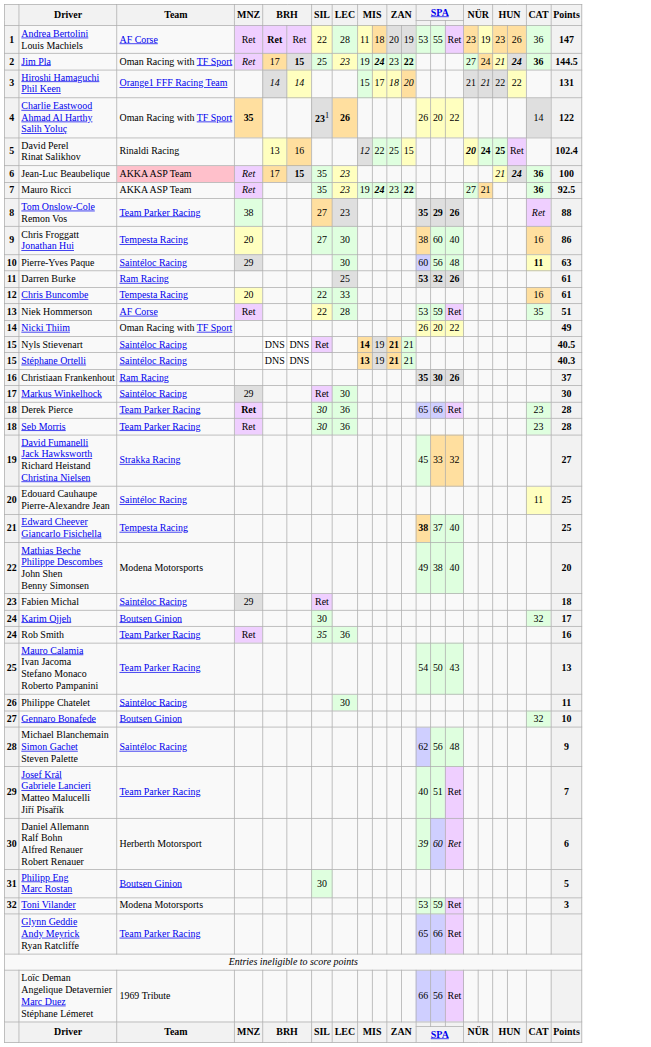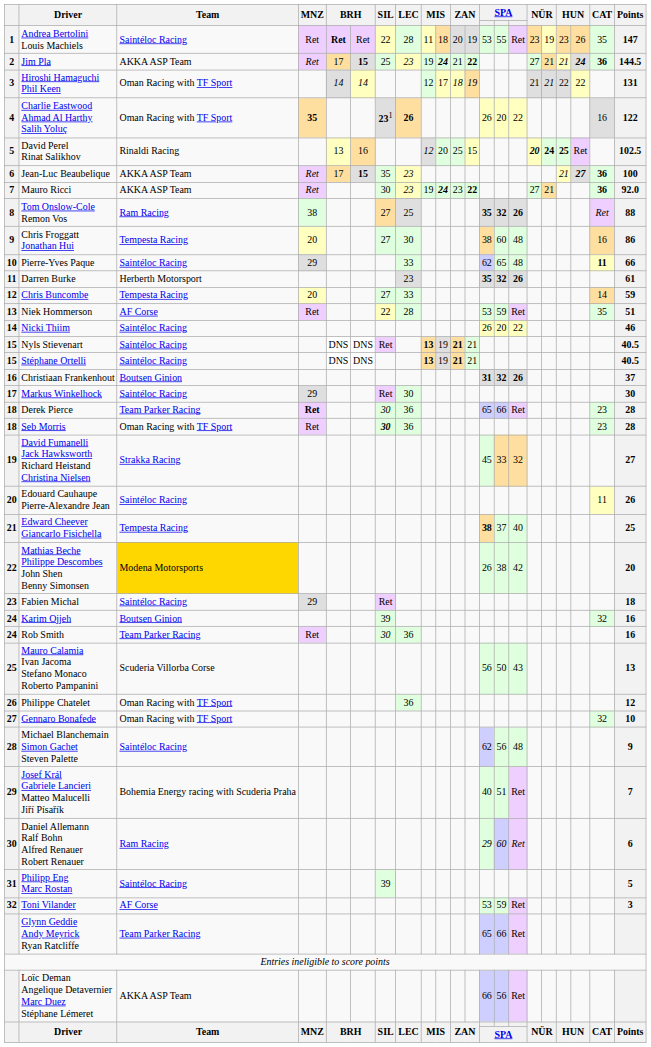 <table class="wikitable" style="font-size: 85%; text-align:center;">
 <tr>
 <th rowspan=2></th>
 <th rowspan=2>Driver</th>
 <th rowspan=2>Team</th>
 <th rowspan=2>MNZ<br></th>
 <th rowspan=2 colspan=2>BRH<br></th>
 <th rowspan=2>SIL<br></th>
 <th rowspan=2>LEC<br></th>
 <th rowspan=2 colspan=2>MIS<br></th>
 <th rowspan=2 colspan=2>ZAN<br></th>
 <th colspan=3><a href='#'>SPA</a><br></th>
 <th rowspan=2 colspan=2>NÜR<br></th>
 <th rowspan=2 colspan=2>HUN<br></th>
 <th rowspan=2>CAT<br></th>
 <th rowspan=2>Points</th>
 </tr>
 <tr>
 <th></th>
 <th></th>
 <th></th>
 </tr>
 <tr>
 <th>1</th>
 <td align=left> <a href='#'>Andrea Bertolini</a><br> Louis Machiels</td>
-<td align=left> <a href='#'>AF Corse</a></td>
+<td align=left> <a href='#'>Saintéloc Racing</a></td>
 <td style="background:#EFCFFF;">Ret</td>
 <td style="background:#EFCFFF;"><strong>Ret</strong></td>
 <td style="background:#EFCFFF;">Ret</td>
 <td style="background:#FFFFBF;">22</td>
 <td style="background:#DFFFDF;">28</td>
 <td style="background:#FFFFBF;">11</td>
 <td style="background:#FFDF9F;">18</td>
 <td style="background:#DFDFDF;">20</td>
 <td style="background:#DFDFDF;">19</td>
 <td style="background:#DFFFDF;">53</td>
 <td style="background:#DFFFDF;">55</td>
 <td style="background:#EFCFFF;">Ret</td>
 <td style="background:#FFDF9F;">23</td>
 <td style="background:#FFFFBF;">19</td>
 <td style="background:#FFDF9F;">23</td>
 <td style="background:#FFDF9F;">26</td>
-<td style="background:#DFFFDF;">36</td>
+<td style="background:#DFFFDF;">35</td>
 <th>147</th>
 </tr>
 <tr>
 <th>2</th>
 <td align=left> <a href='#'>Jim Pla</a></td>
-<td align=left> Oman Racing with <a href='#'>TF Sport</a></td>
+<td align=left> AKKA ASP Team</td>
 <td style="background:#EFCFFF;"><em>Ret</em></td>
 <td style="background:#FFDF9F;">17</td>
 <td style="background:#DFDFDF;"><strong>15</strong></td>
 <td style="background:#DFFFDF;">25</td>
 <td style="background:#FFFFBF;"><em>23</em></td>
 <td style="background:#DFFFDF;">19</td>
 <td style="background:#DFFFDF;"><strong><em>24</em></strong></td>
-<td style="background:#DFFFDF;">23</td>
+<td style="background:#DFFFDF;">21</td>
 <td style="background:#DFFFDF;"><strong>22</strong></td>
 <td></td>
 <td></td>
 <td></td>
 <td style="background:#DFFFDF;">27</td>
-<td style="background:#FFDF9F;">24</td>
+<td style="background:#FFDF9F;">21</td>
 <td style="background:#FFFFBF;"><em>21</em></td>
 <td style="background:#DFDFDF;"><strong><em>24</em></strong></td>
 <td style="background:#DFFFDF;"><strong>36</strong></td>
 <th>144.5</th>
 </tr>
 <tr>
 <th>3</th>
 <td align=left> <a href='#'>Hiroshi Hamaguchi</a><br> <a href='#'>Phil Keen</a></td>
-<td align=left> <a href='#'>Orange1 FFF Racing Team</a></td>
+<td align=left> Oman Racing with <a href='#'>TF Sport</a></td>
 <td></td>
 <td style="background:#DFDFDF;"><em>14</em></td>
 <td style="background:#FFFFBF;"><em>14</em></td>
 <td></td>
 <td></td>
-<td style="background:#DFFFDF;">15</td>
+<td style="background:#DFFFDF;">12</td>
 <td style="background:#FFFFBF;">17</td>
 <td style="background:#FFFFBF;"><em>18</em></td>
-<td style="background:#FFDF9F;"><em>20</em></td>
+<td style="background:#FFDF9F;"><em>19</em></td>
 <td></td>
 <td></td>
 <td></td>
 <td style="background:#DFDFDF;">21</td>
 <td style="background:#DFDFDF;"><em>21</em></td>
 <td style="background:#DFDFDF;">22</td>
 <td style="background:#FFFFBF;">22</td>
 <td></td>
 <th>131</th>
 </tr>
 <tr>
 <th>4</th>
 <td align=left> <a href='#'>Charlie Eastwood</a><br> <a href='#'>Ahmad Al Harthy</a><br> <a href='#'>Salih Yoluç</a></td>
 <td align=left> Oman Racing with <a href='#'>TF Sport</a></td>
 <td style="background:#FFDF9F;"><strong>35</strong></td>
 <td></td>
 <td></td>
 <td style="background:#DFDFDF;"><strong>23</strong><sup>1</sup></td>
 <td style="background:#FFDF9F;"><strong>26</strong></td>
 <td></td>
 <td></td>
 <td></td>
 <td></td>
 <td style="background:#FFFFBF;">26</td>
 <td style="background:#FFFFBF;">20</td>
 <td style="background:#FFFFBF;">22</td>
 <td></td>
 <td></td>
 <td></td>
 <td></td>
-<td style="background:#DFDFDF;">14</td>
+<td style="background:#DFDFDF;">16</td>
 <th>122</th>
 </tr>
 <tr>
 <th>5</th>
 <td align=left> David Perel<br> Rinat Salikhov</td>
 <td align=left> Rinaldi Racing</td>
 <td></td>
 <td style="background:#FFFFBF;">13</td>
 <td style="background:#FFDF9F;">16</td>
 <td></td>
 <td></td>
 <td style="background:#DFDFDF;"><em>12</em></td>
-<td style="background:#DFFFDF;">22</td>
+<td style="background:#DFFFDF;">20</td>
 <td style="background:#DFFFDF;">25</td>
 <td style="background:#FFFFBF;">15</td>
 <td></td>
 <td></td>
 <td></td>
 <td style="background:#FFFFBF;"><strong><em>20</em></strong></td>
 <td style="background:#DFFFDF;"><strong>24</strong></td>
 <td style="background:#DFFFDF;"><strong>25</strong></td>
 <td style="background:#EFCFFF;">Ret</td>
 <td></td>
-<th>102.4</th>
+<th>102.5</th>
 </tr>
 <tr>
 <th>6</th>
 <td align=left> Jean-Luc Beaubelique</td>
-<td align=left style="background: pink;"> AKKA ASP Team</td>
+<td align=left> AKKA ASP Team</td>
 <td style="background:#EFCFFF;"><em>Ret</em></td>
 <td style="background:#FFDF9F;">17</td>
 <td style="background:#DFDFDF;"><strong>15</strong></td>
 <td style="background:#DFFFDF;">35</td>
 <td style="background:#FFFFBF;"><em>23</em></td>
 <td></td>
 <td></td>
 <td></td>
 <td></td>
 <td></td>
 <td></td>
 <td></td>
 <td></td>
 <td></td>
 <td style="background:#FFFFBF;"><em>21</em></td>
-<td style="background:#DFDFDF;"><strong><em>24</em></strong></td>
+<td style="background:#DFDFDF;"><strong><em>27</em></strong></td>
 <td style="background:#DFFFDF;"><strong>36</strong></td>
 <th>100</th>
 </tr>
 <tr>
 <th>7</th>
 <td align=left> Mauro Ricci</td>
 <td align=left> AKKA ASP Team</td>
 <td style="background:#EFCFFF;"><em>Ret</em></td>
 <td></td>
 <td></td>
-<td style="background:#DFFFDF;">35</td>
+<td style="background:#DFFFDF;">30</td>
 <td style="background:#FFFFBF;"><em>23</em></td>
 <td style="background:#DFFFDF;">19</td>
 <td style="background:#DFFFDF;"><strong><em>24</em></strong></td>
 <td style="background:#DFFFDF;">23</td>
 <td style="background:#DFFFDF;"><strong>22</strong></td>
 <td></td>
 <td></td>
 <td></td>
 <td style="background:#DFFFDF;">27</td>
 <td style="background:#FFDF9F;">21</td>
 <td></td>
 <td></td>
 <td style="background:#DFFFDF;"><strong>36</strong></td>
-<th>92.5</th>
+<th>92.0</th>
 </tr>
 <tr>
 <th>8</th>
 <td align=left> <a href='#'>Tom Onslow-Cole</a><br> Remon Vos</td>
-<td align=left> <a href='#'>Team Parker Racing</a></td>
+<td align=left> <a href='#'>Ram Racing</a></td>
 <td style="background:#DFFFDF;">38</td>
 <td></td>
 <td></td>
 <td style="background:#FFDF9F;">27</td>
-<td style="background:#DFDFDF;">23</td>
+<td style="background:#DFDFDF;">25</td>
 <td></td>
 <td></td>
 <td></td>
 <td></td>
 <td style="background:#DFDFDF;"><strong>35</strong></td>
-<td style="background:#DFDFDF;"><strong>29</strong></td>
+<td style="background:#DFDFDF;"><strong>32</strong></td>
 <td style="background:#DFDFDF;"><strong>26</strong></td>
 <td></td>
 <td></td>
 <td></td>
 <td></td>
 <td style="background:#EFCFFF;"><em>Ret</em></td>
 <th>88</th>
 </tr>
 <tr>
 <th>9</th>
 <td align=left> Chris Froggatt<br> <a href='#'>Jonathan Hui</a></td>
 <td align=left> <a href='#'>Tempesta Racing</a></td>
 <td style="background:#FFFFBF;">20</td>
 <td></td>
 <td></td>
 <td style="background:#DFFFDF;">27</td>
 <td style="background:#DFFFDF;">30</td>
 <td></td>
 <td></td>
 <td></td>
 <td></td>
 <td style="background:#FFDF9F;">38</td>
 <td style="background:#DFFFDF;">60</td>
-<td style="background:#DFFFDF;">40</td>
+<td style="background:#DFFFDF;">48</td>
 <td></td>
 <td></td>
 <td></td>
 <td></td>
 <td style="background:#FFDF9F;">16</td>
 <th>86</th>
 </tr>
 <tr>
 <th>10</th>
 <td align=left> Pierre-Yves Paque</td>
 <td align=left> <a href='#'>Saintéloc Racing</a></td>
 <td style="background:#DFDFDF;">29</td>
 <td></td>
 <td></td>
 <td></td>
-<td style="background:#DFFFDF;">30</td>
+<td style="background:#DFFFDF;">33</td>
 <td></td>
 <td></td>
 <td></td>
 <td></td>
-<td style="background:#CFCFFF;">60</td>
-<td style="background:#DFFFDF;">56</td>
+<td style="background:#CFCFFF;">62</td>
+<td style="background:#DFFFDF;">65</td>
 <td style="background:#DFFFDF;">48</td>
 <td></td>
 <td></td>
 <td></td>
 <td></td>
 <td style="background:#FFFFBF;"><strong>11</strong></td>
-<th>63</th>
+<th>66</th>
 </tr>
 <tr>
 <th>11</th>
 <td align=left> Darren Burke</td>
-<td align=left> <a href='#'>Ram Racing</a></td>
+<td align=left> Herberth Motorsport</td>
 <td></td>
 <td></td>
 <td></td>
 <td></td>
-<td style="background:#DFDFDF;">25</td>
+<td style="background:#DFDFDF;">23</td>
 <td></td>
 <td></td>
 <td></td>
 <td></td>
-<td style="background:#DFDFDF;"><strong>53</strong></td>
+<td style="background:#DFDFDF;"><strong>35</strong></td>
 <td style="background:#DFDFDF;"><strong>32</strong></td>
 <td style="background:#DFDFDF;"><strong>26</strong></td>
 <td></td>
 <td></td>
 <td></td>
 <td></td>
 <td></td>
 <th>61</th>
 </tr>
 <tr>
 <th>12</th>
 <td align=left> <a href='#'>Chris Buncombe</a></td>
 <td align=left> <a href='#'>Tempesta Racing</a></td>
 <td style="background:#FFFFBF;">20</td>
 <td></td>
 <td></td>
-<td style="background:#DFFFDF;">22</td>
+<td style="background:#DFFFDF;">27</td>
 <td style="background:#DFFFDF;">33</td>
 <td></td>
 <td></td>
 <td></td>
 <td></td>
 <td></td>
 <td></td>
 <td></td>
 <td></td>
 <td></td>
 <td></td>
 <td></td>
-<td style="background:#FFDF9F;">16</td>
-<th>61</th>
+<td style="background:#FFDF9F;">14</td>
+<th>59</th>
 </tr>
 <tr>
 <th>13</th>
 <td align=left> Niek Hommerson</td>
 <td align=left> <a href='#'>AF Corse</a></td>
 <td style="background:#EFCFFF;">Ret</td>
 <td></td>
 <td></td>
 <td style="background:#FFFFBF;">22</td>
 <td style="background:#DFFFDF;">28</td>
 <td></td>
 <td></td>
 <td></td>
 <td></td>
 <td style="background:#DFFFDF;">53</td>
 <td style="background:#DFFFDF;">59</td>
 <td style="background:#EFCFFF;">Ret</td>
 <td></td>
 <td></td>
 <td></td>
 <td></td>
 <td style="background:#DFFFDF;">35</td>
 <th>51</th>
 </tr>
 <tr>
 <th>14</th>
 <td align=left> <a href='#'>Nicki Thiim</a></td>
-<td align=left> Oman Racing with <a href='#'>TF Sport</a></td>
+<td align=left> <a href='#'>Saintéloc Racing</a></td>
 <td></td>
 <td></td>
 <td></td>
 <td></td>
 <td></td>
 <td></td>
 <td></td>
 <td></td>
 <td></td>
 <td style="background:#FFFFBF;">26</td>
 <td style="background:#FFFFBF;">20</td>
 <td style="background:#FFFFBF;">22</td>
 <td></td>
 <td></td>
 <td></td>
 <td></td>
 <td></td>
-<th>49</th>
+<th>46</th>
 </tr>
 <tr>
 <th>15</th>
 <td align=left> Nyls Stievenart</td>
 <td align=left> <a href='#'>Saintéloc Racing</a></td>
 <td></td>
 <td style="background:#FFFFFF;">DNS</td>
 <td style="background:#FFFFFF;">DNS</td>
 <td style="background:#EFCFFF;">Ret</td>
 <td></td>
-<td style="background:#FFDF9F;"><strong>14</strong></td>
+<td style="background:#FFDF9F;"><strong>13</strong></td>
 <td style="background:#DFDFDF;">19</td>
 <td style="background:#FFDF9F;"><strong>21</strong></td>
 <td style="background:#DFFFDF;">21</td>
 <td></td>
 <td></td>
 <td></td>
 <td></td>
 <td></td>
 <td></td>
 <td></td>
 <td></td>
 <th>40.5</th>
 </tr>
 <tr>
 <th>15</th>
 <td align=left> <a href='#'>Stéphane Ortelli</a></td>
 <td align=left> <a href='#'>Saintéloc Racing</a></td>
 <td></td>
 <td style="background:#FFFFFF;">DNS</td>
 <td style="background:#FFFFFF;">DNS</td>
 <td></td>
 <td></td>
 <td style="background:#FFDF9F;"><strong>13</strong></td>
 <td style="background:#DFDFDF;">19</td>
 <td style="background:#FFDF9F;"><strong>21</strong></td>
 <td style="background:#DFFFDF;">21</td>
 <td></td>
 <td></td>
 <td></td>
 <td></td>
 <td></td>
 <td></td>
 <td></td>
 <td></td>
-<th>40.3</th>
+<th>40.5</th>
 </tr>
 <tr>
 <th>16</th>
 <td align=left> Christiaan Frankenhout</td>
-<td align=left> <a href='#'>Ram Racing</a></td>
+<td align=left> <a href='#'>Boutsen Ginion</a></td>
 <td></td>
 <td></td>
 <td></td>
 <td></td>
 <td></td>
 <td></td>
 <td></td>
 <td></td>
 <td></td>
-<td style="background:#DFDFDF;"><strong>35</strong></td>
-<td style="background:#DFDFDF;"><strong>30</strong></td>
+<td style="background:#DFDFDF;"><strong>31</strong></td>
+<td style="background:#DFDFDF;"><strong>32</strong></td>
 <td style="background:#DFDFDF;"><strong>26</strong></td>
 <td></td>
 <td></td>
 <td></td>
 <td></td>
 <td></td>
 <th>37</th>
 </tr>
 <tr>
 <th>17</th>
 <td align=left> <a href='#'>Markus Winkelhock</a></td>
 <td align=left> <a href='#'>Saintéloc Racing</a></td>
 <td style="background:#DFDFDF;">29</td>
 <td></td>
 <td></td>
 <td style="background:#EFCFFF;">Ret</td>
 <td style="background:#DFFFDF;">30</td>
 <td></td>
 <td></td>
 <td></td>
 <td></td>
 <td></td>
 <td></td>
 <td></td>
 <td></td>
 <td></td>
 <td></td>
 <td></td>
 <td></td>
 <th>30</th>
 </tr>
 <tr>
 <th>18</th>
 <td align=left> Derek Pierce</td>
 <td align=left> <a href='#'>Team Parker Racing</a></td>
 <td style="background:#EFCFFF;"><strong>Ret</strong></td>
 <td></td>
 <td></td>
 <td style="background:#DFFFDF;"><em>30</em></td>
 <td style="background:#DFFFDF;">36</td>
 <td></td>
 <td></td>
 <td></td>
 <td></td>
 <td style="background:#CFCFFF;">65</td>
 <td style="background:#CFCFFF;">66</td>
 <td style="background:#EFCFFF;">Ret</td>
 <td></td>
 <td></td>
 <td></td>
 <td></td>
 <td style="background:#DFFFDF;">23</td>
 <th>28</th>
 </tr>
 <tr>
 <th>18</th>
 <td align=left> <a href='#'>Seb Morris</a></td>
-<td align=left> <a href='#'>Team Parker Racing</a></td>
+<td align=left> Oman Racing with <a href='#'>TF Sport</a></td>
 <td style="background:#EFCFFF;">Ret</td>
 <td></td>
 <td></td>
-<td style="background:#DFFFDF;"><em>30</em></td>
+<td style="background:#DFFFDF;"><strong><em>30</em></strong></td>
 <td style="background:#DFFFDF;">36</td>
 <td></td>
 <td></td>
 <td></td>
 <td></td>
 <td></td>
 <td></td>
 <td></td>
 <td></td>
 <td></td>
 <td></td>
 <td></td>
 <td style="background:#DFFFDF;">23</td>
 <th>28</th>
 </tr>
 <tr>
 <th>19</th>
 <td align=left> <a href='#'>David Fumanelli</a><br> <a href='#'>Jack Hawksworth</a><br> Richard Heistand<br> <a href='#'>Christina Nielsen</a></td>
 <td align=left> <a href='#'>Strakka Racing</a></td>
 <td></td>
 <td></td>
 <td></td>
 <td></td>
 <td></td>
 <td></td>
 <td></td>
 <td></td>
 <td></td>
 <td style="background:#DFFFDF;">45</td>
 <td style="background:#FFDF9F;">33</td>
 <td style="background:#FFDF9F;">32</td>
 <td></td>
 <td></td>
 <td></td>
 <td></td>
 <td></td>
 <th>27</th>
 </tr>
 <tr>
 <th>20</th>
 <td align=left> Edouard Cauhaupe<br> Pierre-Alexandre Jean</td>
 <td align=left> <a href='#'>Saintéloc Racing</a></td>
 <td></td>
 <td></td>
 <td></td>
 <td></td>
 <td></td>
 <td></td>
 <td></td>
 <td></td>
 <td></td>
 <td></td>
 <td></td>
 <td></td>
 <td></td>
 <td></td>
 <td></td>
 <td></td>
 <td style="background:#FFFFBF;">11</td>
-<th>25</th>
+<th>26</th>
 </tr>
 <tr>
 <th>21</th>
 <td align=left> <a href='#'>Edward Cheever</a><br> <a href='#'>Giancarlo Fisichella</a></td>
 <td align=left> <a href='#'>Tempesta Racing</a></td>
 <td></td>
 <td></td>
 <td></td>
 <td></td>
 <td></td>
 <td></td>
 <td></td>
 <td></td>
 <td></td>
 <td style="background:#FFDF9F;"><strong>38</strong></td>
 <td style="background:#DFFFDF;">37</td>
 <td style="background:#DFFFDF;">40</td>
 <td></td>
 <td></td>
 <td></td>
 <td></td>
 <td></td>
 <th>25</th>
 </tr>
 <tr>
 <th>22</th>
 <td align=left> <a href='#'>Mathias Beche</a><br> <a href='#'>Philippe Descombes</a><br> John Shen<br> Benny Simonsen</td>
-<td align=left> Modena Motorsports</td>
+<td align=left style="background: gold;"> Modena Motorsports</td>
 <td></td>
 <td></td>
 <td></td>
 <td></td>
 <td></td>
 <td></td>
 <td></td>
 <td></td>
 <td></td>
-<td style="background:#DFFFDF;">49</td>
+<td style="background:#DFFFDF;">26</td>
 <td style="background:#DFFFDF;">38</td>
-<td style="background:#DFFFDF;">40</td>
+<td style="background:#DFFFDF;">42</td>
 <td></td>
 <td></td>
 <td></td>
 <td></td>
 <td></td>
 <th>20</th>
 </tr>
 <tr>
 <th>23</th>
 <td align=left> Fabien Michal</td>
 <td align=left> <a href='#'>Saintéloc Racing</a></td>
 <td style="background:#DFDFDF;">29</td>
 <td></td>
 <td></td>
 <td style="background:#EFCFFF;">Ret</td>
 <td></td>
 <td></td>
 <td></td>
 <td></td>
 <td></td>
 <td></td>
 <td></td>
 <td></td>
 <td></td>
 <td></td>
 <td></td>
 <td></td>
 <td></td>
 <th>18</th>
 </tr>
 <tr>
 <th>24</th>
 <td align=left> <a href='#'>Karim Ojjeh</a></td>
 <td align=left> <a href='#'>Boutsen Ginion</a></td>
 <td></td>
 <td></td>
 <td></td>
-<td style="background:#DFFFDF;">30</td>
+<td style="background:#DFFFDF;">39</td>
 <td></td>
 <td></td>
 <td></td>
 <td></td>
 <td></td>
 <td></td>
 <td></td>
 <td></td>
 <td></td>
 <td></td>
 <td></td>
 <td></td>
 <td style="background:#DFFFDF;">32</td>
-<th>17</th>
+<th>16</th>
 </tr>
 <tr>
 <th>24</th>
 <td align=left> Rob Smith</td>
 <td align=left> <a href='#'>Team Parker Racing</a></td>
 <td style="background:#EFCFFF;">Ret</td>
 <td></td>
 <td></td>
-<td style="background:#DFFFDF;"><em>35</em></td>
+<td style="background:#DFFFDF;"><em>30</em></td>
 <td style="background:#DFFFDF;">36</td>
 <td></td>
 <td></td>
 <td></td>
 <td></td>
 <td></td>
 <td></td>
 <td></td>
 <td></td>
 <td></td>
 <td></td>
 <td></td>
 <td></td>
 <th>16</th>
 </tr>
 <tr>
 <th>25</th>
 <td align=left> <a href='#'>Mauro Calamia</a><br> Ivan Jacoma<br> Stefano Monaco<br> Roberto Pampanini</td>
-<td align=left> <a href='#'>Team Parker Racing</a></td>
+<td align=left> Scuderia Villorba Corse</td>
 <td></td>
 <td></td>
 <td></td>
 <td></td>
 <td></td>
 <td></td>
 <td></td>
 <td></td>
 <td></td>
-<td style="background:#DFFFDF;">54</td>
+<td style="background:#DFFFDF;">56</td>
 <td style="background:#DFFFDF;">50</td>
 <td style="background:#DFFFDF;">43</td>
 <td></td>
 <td></td>
 <td></td>
 <td></td>
 <td></td>
 <th>13</th>
 </tr>
 <tr>
 <th>26</th>
 <td align=left> Philippe Chatelet</td>
-<td align=left> <a href='#'>Saintéloc Racing</a></td>
+<td align=left> Oman Racing with <a href='#'>TF Sport</a></td>
 <td></td>
 <td></td>
 <td></td>
 <td></td>
-<td style="background:#DFFFDF;">30</td>
+<td style="background:#DFFFDF;">36</td>
 <td></td>
 <td></td>
 <td></td>
 <td></td>
 <td></td>
 <td></td>
 <td></td>
 <td></td>
 <td></td>
 <td></td>
 <td></td>
 <td></td>
-<th>11</th>
+<th>12</th>
 </tr>
 <tr>
 <th>27</th>
 <td align=left> <a href='#'>Gennaro Bonafede</a></td>
-<td align=left> <a href='#'>Boutsen Ginion</a></td>
+<td align=left> Oman Racing with <a href='#'>TF Sport</a></td>
 <td></td>
 <td></td>
 <td></td>
 <td></td>
 <td></td>
 <td></td>
 <td></td>
 <td></td>
 <td></td>
 <td></td>
 <td></td>
 <td></td>
 <td></td>
 <td></td>
 <td></td>
 <td></td>
 <td style="background:#DFFFDF;">32</td>
 <th>10</th>
 </tr>
 <tr>
 <th>28</th>
 <td align=left> Michael Blanchemain<br> <a href='#'>Simon Gachet</a><br> Steven Palette</td>
 <td align=left> <a href='#'>Saintéloc Racing</a></td>
 <td></td>
 <td></td>
 <td></td>
 <td></td>
 <td></td>
 <td></td>
 <td></td>
 <td></td>
 <td></td>
 <td style="background:#CFCFFF;">62</td>
 <td style="background:#DFFFDF;">56</td>
 <td style="background:#DFFFDF;">48</td>
 <td></td>
 <td></td>
 <td></td>
 <td></td>
 <td></td>
 <th>9</th>
 </tr>
 <tr>
 <th>29</th>
 <td align=left> <a href='#'>Josef Král</a><br> <a href='#'>Gabriele Lancieri</a><br> Matteo Malucelli<br> Jiří Písařík</td>
-<td align=left> <a href='#'>Team Parker Racing</a></td>
+<td align=left> Bohemia Energy racing with Scuderia Praha</td>
 <td></td>
 <td></td>
 <td></td>
 <td></td>
 <td></td>
 <td></td>
 <td></td>
 <td></td>
 <td></td>
 <td style="background:#DFFFDF;">40</td>
 <td style="background:#DFFFDF;">51</td>
 <td style="background:#EFCFFF;">Ret</td>
 <td></td>
 <td></td>
 <td></td>
 <td></td>
 <td></td>
 <th>7</th>
 </tr>
 <tr>
 <th>30</th>
 <td align=left> Daniel Allemann<br> Ralf Bohn<br> Alfred Renauer<br> Robert Renauer</td>
-<td align=left> Herberth Motorsport</td>
+<td align=left> <a href='#'>Ram Racing</a></td>
 <td></td>
 <td></td>
 <td></td>
 <td></td>
 <td></td>
 <td></td>
 <td></td>
 <td></td>
 <td></td>
-<td style="background:#DFFFDF;"><em>39</em></td>
+<td style="background:#DFFFDF;"><em>29</em></td>
 <td style="background:#CFCFFF;"><em>60</em></td>
 <td style="background:#EFCFFF;"><em>Ret</em></td>
 <td></td>
 <td></td>
 <td></td>
 <td></td>
 <td></td>
 <th>6</th>
 </tr>
 <tr>
 <th>31</th>
 <td align=left> <a href='#'>Philipp Eng</a><br> <a href='#'>Marc Rostan</a></td>
-<td align=left> <a href='#'>Boutsen Ginion</a></td>
+<td align=left> <a href='#'>Saintéloc Racing</a></td>
 <td></td>
 <td></td>
 <td></td>
-<td style="background:#DFFFDF;">30</td>
+<td style="background:#DFFFDF;">39</td>
 <td></td>
 <td></td>
 <td></td>
 <td></td>
 <td></td>
 <td></td>
 <td></td>
 <td></td>
 <td></td>
 <td></td>
 <td></td>
 <td></td>
 <td></td>
 <th>5</th>
 </tr>
 <tr>
 <th>32</th>
 <td align=left> <a href='#'>Toni Vilander</a></td>
-<td align=left> Modena Motorsports</td>
+<td align=left> <a href='#'>AF Corse</a></td>
 <td></td>
 <td></td>
 <td></td>
 <td></td>
 <td></td>
 <td></td>
 <td></td>
 <td></td>
 <td></td>
 <td style="background:#DFFFDF;">53</td>
 <td style="background:#DFFFDF;">59</td>
 <td style="background:#EFCFFF;">Ret</td>
 <td></td>
 <td></td>
 <td></td>
 <td></td>
 <td></td>
 <th>3</th>
 </tr>
 <tr>
 <th></th>
 <td align=left> <a href='#'>Glynn Geddie</a><br> <a href='#'>Andy Meyrick</a><br> Ryan Ratcliffe</td>
 <td align=left> <a href='#'>Team Parker Racing</a></td>
 <td></td>
 <td></td>
 <td></td>
 <td></td>
 <td></td>
 <td></td>
 <td></td>
 <td></td>
 <td></td>
 <td style="background:#CFCFFF;">65</td>
 <td style="background:#CFCFFF;">66</td>
 <td style="background:#EFCFFF;">Ret</td>
 <td></td>
 <td></td>
 <td></td>
 <td></td>
 <td></td>
 <th></th>
 </tr>
 <tr>
 <td colspan=21><em>Entries ineligible to score points</em></td>
 </tr>
 <tr>
 <th></th>
 <td align=left> Loïc Deman<br> Angelique Detavernier<br> <a href='#'>Marc Duez</a><br> Stéphane Lémeret</td>
-<td align=left> 1969 Tribute</td>
+<td align=left> AKKA ASP Team</td>
 <td></td>
 <td></td>
 <td></td>
 <td></td>
 <td></td>
 <td></td>
 <td></td>
 <td></td>
 <td></td>
 <td style="background:#CFCFFF;">66</td>
 <td style="background:#CFCFFF;">56</td>
 <td style="background:#EFCFFF;">Ret</td>
 <td></td>
 <td></td>
 <td></td>
 <td></td>
 <td></td>
 <th></th>
 </tr>
 <tr valign="top">
 <th valign=middle rowspan=2></th>
 <th valign=middle rowspan=2>Driver</th>
 <th valign=middle rowspan=2>Team</th>
 <th valign=middle rowspan=2>MNZ<br></th>
 <th valign=middle rowspan=2 colspan=2>BRH<br></th>
 <th valign=middle rowspan=2>SIL<br></th>
 <th valign=middle rowspan=2>LEC<br></th>
 <th valign=middle rowspan=2 colspan=2>MIS<br></th>
 <th valign=middle rowspan=2 colspan=2>ZAN<br></th>
 <th></th>
 <th></th>
 <th></th>
 <th valign=middle rowspan=2 colspan=2>NÜR<br></th>
 <th valign=middle rowspan=2 colspan=2>HUN<br></th>
 <th valign=middle rowspan=2>CAT<br></th>
 <th valign=middle rowspan=2>Points</th>
 </tr>
 <tr>
 <th colspan=3><a href='#'>SPA</a><br></th>
 </tr>
 </table>
